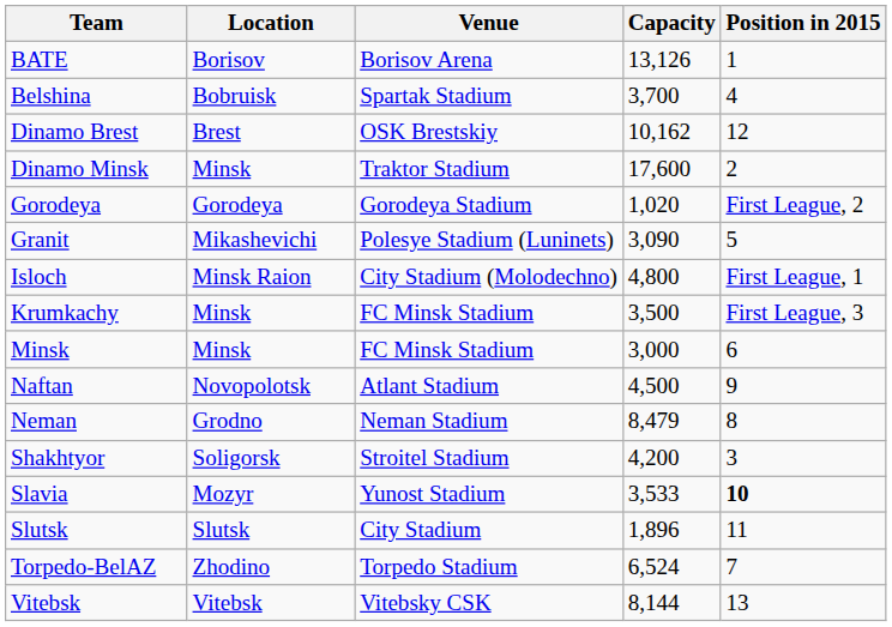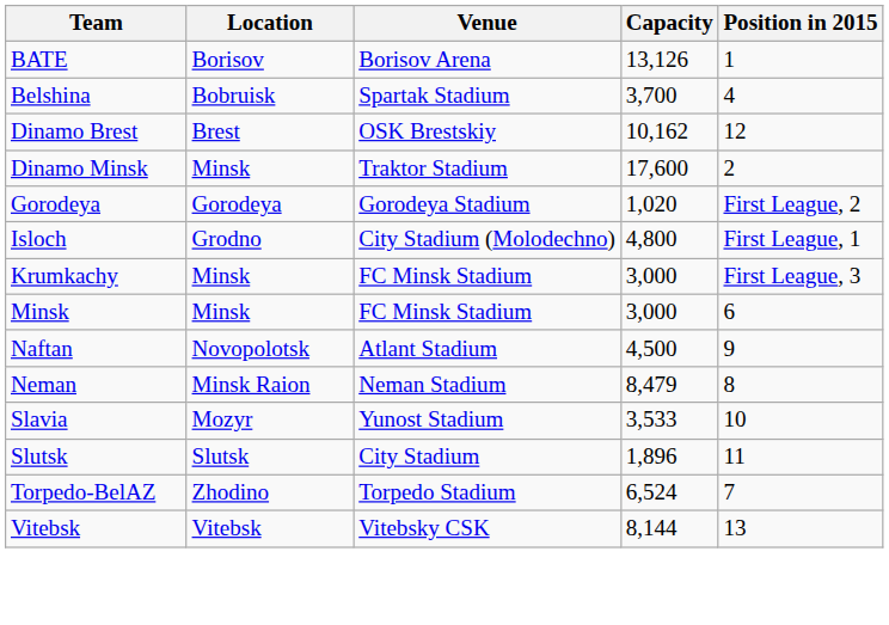 <table class="wikitable sortable" style="text-align:left">
 <tr>
 <th>Team</th>
 <th>Location</th>
 <th>Venue</th>
 <th>Capacity</th>
 <th>Position in 2015</th>
 </tr>
 <tr>
 <td width=120><a href='#'>BATE</a></td>
 <td width=110><a href='#'>Borisov</a></td>
 <td><a href='#'>Borisov Arena</a></td>
 <td>13,126</td>
 <td>1</td>
 </tr>
 <tr>
 <td><a href='#'>Belshina</a></td>
 <td><a href='#'>Bobruisk</a></td>
 <td><a href='#'>Spartak Stadium</a></td>
 <td>3,700</td>
 <td>4</td>
 </tr>
 <tr>
 <td><a href='#'>Dinamo Brest</a></td>
 <td><a href='#'>Brest</a></td>
 <td><a href='#'>OSK Brestskiy</a></td>
 <td>10,162</td>
 <td>12</td>
 </tr>
 <tr>
 <td><a href='#'>Dinamo Minsk</a></td>
 <td><a href='#'>Minsk</a></td>
 <td><a href='#'>Traktor Stadium</a></td>
 <td>17,600</td>
 <td>2</td>
 </tr>
 <tr>
 <td><a href='#'>Gorodeya</a></td>
 <td><a href='#'>Gorodeya</a></td>
 <td><a href='#'>Gorodeya Stadium</a></td>
 <td>1,020</td>
 <td><a href='#'>First League</a>, 2</td>
 </tr>
 <tr>
-<td><a href='#'>Granit</a></td>
-<td><a href='#'>Mikashevichi</a></td>
-<td><a href='#'>Polesye Stadium</a> (<a href='#'>Luninets</a>)</td>
-<td>3,090</td>
-<td>5</td>
-</tr>
-<tr>
 <td><a href='#'>Isloch</a></td>
-<td><a href='#'>Minsk Raion</a></td>
+<td><a href='#'>Grodno</a></td>
 <td><a href='#'>City Stadium</a> (<a href='#'>Molodechno</a>)</td>
 <td>4,800</td>
 <td><a href='#'>First League</a>, 1</td>
 </tr>
 <tr>
 <td><a href='#'>Krumkachy</a></td>
 <td><a href='#'>Minsk</a></td>
 <td><a href='#'>FC Minsk Stadium</a></td>
-<td>3,500</td>
+<td>3,000</td>
 <td><a href='#'>First League</a>, 3</td>
 </tr>
 <tr>
 <td><a href='#'>Minsk</a></td>
 <td><a href='#'>Minsk</a></td>
 <td><a href='#'>FC Minsk Stadium</a></td>
 <td>3,000</td>
 <td>6</td>
 </tr>
 <tr>
 <td><a href='#'>Naftan</a></td>
 <td><a href='#'>Novopolotsk</a></td>
 <td><a href='#'>Atlant Stadium</a></td>
 <td>4,500</td>
 <td>9</td>
 </tr>
 <tr>
 <td><a href='#'>Neman</a></td>
-<td><a href='#'>Grodno</a></td>
+<td><a href='#'>Minsk Raion</a></td>
 <td><a href='#'>Neman Stadium</a></td>
 <td>8,479</td>
 <td>8</td>
-</tr>
-<tr>
-<td><a href='#'>Shakhtyor</a></td>
-<td><a href='#'>Soligorsk</a></td>
-<td><a href='#'>Stroitel Stadium</a></td>
-<td>4,200</td>
-<td>3</td>
 </tr>
 <tr>
 <td><a href='#'>Slavia</a></td>
 <td><a href='#'>Mozyr</a></td>
 <td><a href='#'>Yunost Stadium</a></td>
 <td>3,533</td>
-<td><strong>10</strong></td>
+<td>10</td>
 </tr>
 <tr>
 <td><a href='#'>Slutsk</a></td>
 <td><a href='#'>Slutsk</a></td>
 <td><a href='#'>City Stadium</a></td>
 <td>1,896</td>
 <td>11</td>
 </tr>
 <tr>
 <td><a href='#'>Torpedo-BelAZ</a></td>
 <td><a href='#'>Zhodino</a></td>
 <td><a href='#'>Torpedo Stadium</a></td>
 <td>6,524</td>
 <td>7</td>
 </tr>
 <tr>
 <td><a href='#'>Vitebsk</a></td>
 <td><a href='#'>Vitebsk</a></td>
 <td><a href='#'>Vitebsky CSK</a></td>
 <td>8,144</td>
 <td>13</td>
 </tr>
 </table>
